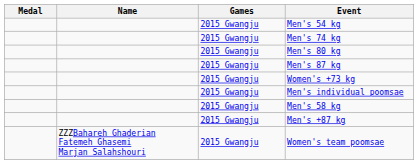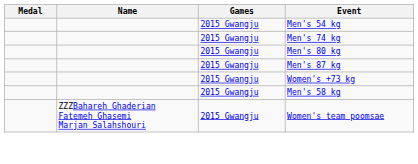 <table class="wikitable sortable" style="font-size:90%">
 <tr>
 <th width="70">Medal</th>
 <th width="200">Name</th>
 <th width="120">Games</th>
 <th width="180">Event</th>
 </tr>
 <tr>
 <td></td>
 <td></td>
 <td><a href='#'>2015 Gwangju</a></td>
 <td><a href='#'>Men's 54 kg</a></td>
 </tr>
 <tr>
 <td></td>
 <td></td>
 <td><a href='#'>2015 Gwangju</a></td>
 <td><a href='#'>Men's 74 kg</a></td>
 </tr>
 <tr>
 <td></td>
 <td></td>
 <td><a href='#'>2015 Gwangju</a></td>
 <td><a href='#'>Men's 80 kg</a></td>
 </tr>
 <tr>
 <td></td>
 <td></td>
 <td><a href='#'>2015 Gwangju</a></td>
 <td><a href='#'>Men's 87 kg</a></td>
 </tr>
 <tr>
 <td></td>
 <td></td>
 <td><a href='#'>2015 Gwangju</a></td>
 <td><a href='#'>Women's +73 kg</a></td>
 </tr>
 <tr>
 <td></td>
 <td></td>
 <td><a href='#'>2015 Gwangju</a></td>
-<td><a href='#'>Men's individual poomsae</a></td>
-</tr>
-<tr>
-<td></td>
-<td></td>
-<td><a href='#'>2015 Gwangju</a></td>
 <td><a href='#'>Men's 58 kg</a></td>
-</tr>
-<tr>
-<td></td>
-<td></td>
-<td><a href='#'>2015 Gwangju</a></td>
-<td><a href='#'>Men's +87 kg</a></td>
 </tr>
 <tr>
 <td></td>
 <td><span>ZZZ</span><a href='#'>Bahareh Ghaderian</a><br><a href='#'>Fatemeh Ghasemi</a><br><a href='#'>Marjan Salahshouri</a></td>
 <td><a href='#'>2015 Gwangju</a></td>
 <td><a href='#'>Women's team poomsae</a></td>
 </tr>
 </table>
